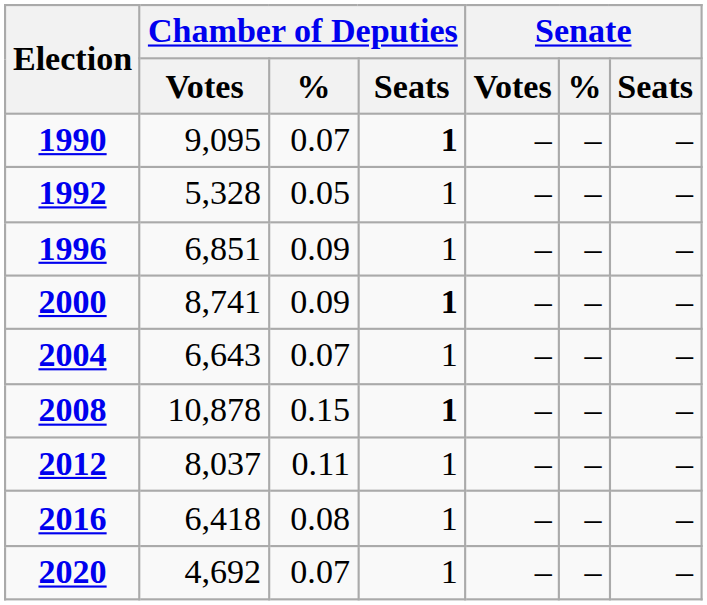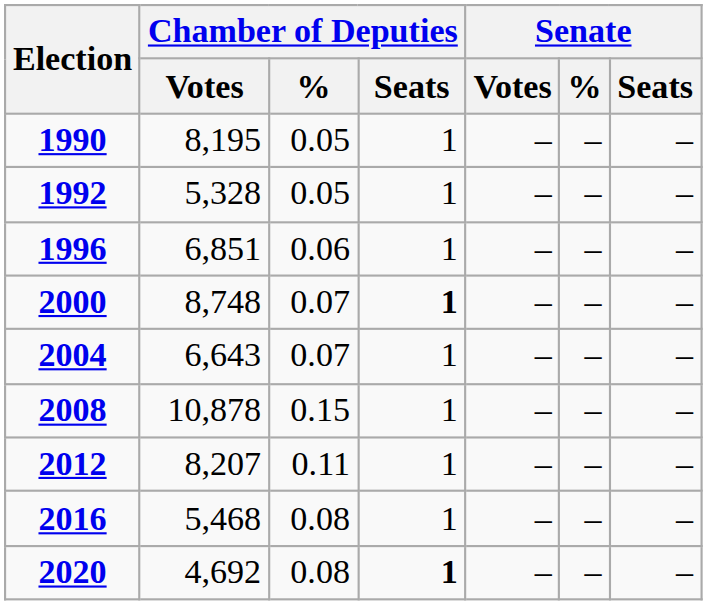 <table class=wikitable style=text-align:right>
 <tr>
 <th rowspan=2>Election</th>
 <th colspan=3><a href='#'>Chamber of Deputies</a></th>
 <th colspan=3><a href='#'>Senate</a></th>
 </tr>
 <tr>
 <th>Votes</th>
 <th>%</th>
 <th>Seats</th>
 <th>Votes</th>
 <th>%</th>
 <th>Seats</th>
 </tr>
 <tr>
 <td align=center><a href='#'><strong>1990</strong></a></td>
-<td>9,095</td>
-<td>0.07</td>
-<td><strong>1</strong></td>
+<td>8,195</td>
+<td>0.05</td>
+<td>1</td>
 <td>–</td>
 <td>–</td>
 <td>–</td>
 </tr>
 <tr>
 <td align=center><a href='#'><strong>1992</strong></a></td>
 <td>5,328</td>
 <td>0.05</td>
 <td>1</td>
 <td>–</td>
 <td>–</td>
 <td>–</td>
 </tr>
 <tr>
 <td align=center><a href='#'><strong>1996</strong></a></td>
 <td>6,851</td>
-<td>0.09</td>
+<td>0.06</td>
 <td>1</td>
 <td>–</td>
 <td>–</td>
 <td>–</td>
 </tr>
 <tr>
 <td align=center><a href='#'><strong>2000</strong></a></td>
-<td>8,741</td>
-<td>0.09</td>
+<td>8,748</td>
+<td>0.07</td>
 <td><strong>1</strong></td>
 <td>–</td>
 <td>–</td>
 <td>–</td>
 </tr>
 <tr>
 <td align=center><a href='#'><strong>2004</strong></a></td>
 <td>6,643</td>
 <td>0.07</td>
 <td>1</td>
 <td>–</td>
 <td>–</td>
 <td>–</td>
 </tr>
 <tr>
 <td align=center><a href='#'><strong>2008</strong></a></td>
 <td>10,878</td>
 <td>0.15</td>
-<td><strong>1</strong></td>
+<td>1</td>
 <td>–</td>
 <td>–</td>
 <td>–</td>
 </tr>
 <tr>
 <td align=center><a href='#'><strong>2012</strong></a></td>
-<td>8,037</td>
+<td>8,207</td>
 <td>0.11</td>
 <td>1</td>
 <td>–</td>
 <td>–</td>
 <td>–</td>
 </tr>
 <tr>
 <td align=center><a href='#'><strong>2016</strong></a></td>
-<td>6,418</td>
+<td>5,468</td>
 <td>0.08</td>
 <td>1</td>
 <td>–</td>
 <td>–</td>
 <td>–</td>
 </tr>
 <tr>
 <td align=center><a href='#'><strong>2020</strong></a></td>
 <td>4,692</td>
-<td>0.07</td>
-<td>1</td>
+<td>0.08</td>
+<td><strong>1</strong></td>
 <td>–</td>
 <td>–</td>
 <td>–</td>
 </tr>
 </table>
